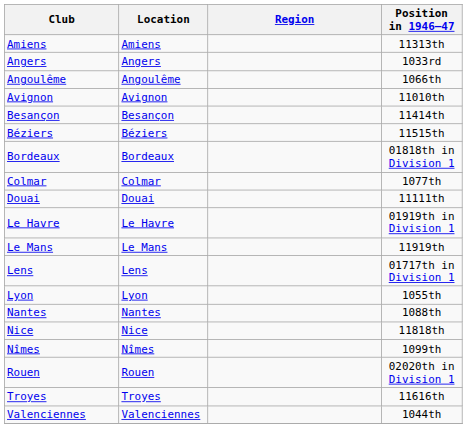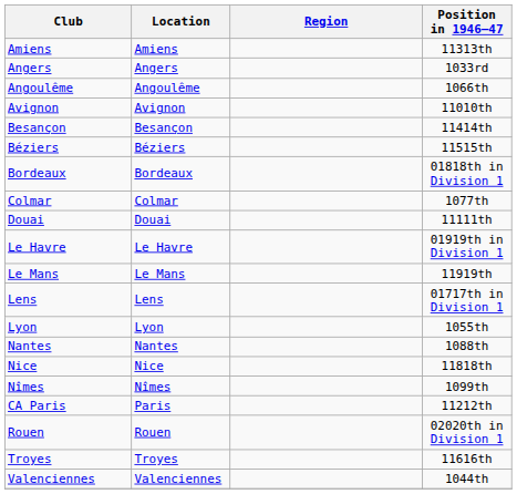 <table class="wikitable sortable" style="text-align: left;">
 <tr>
 <th width="130">Club</th>
 <th width="100">Location</th>
 <th width="200"><a href='#'>Region</a></th>
 <th width="90">Position<br>in <a href='#'>1946–47</a></th>
 </tr>
 <tr>
 <td><a href='#'>Amiens</a></td>
 <td><a href='#'>Amiens</a></td>
 <td></td>
 <td style="text-align:center;"><span>113</span>13th</td>
 </tr>
 <tr>
 <td><a href='#'>Angers</a></td>
 <td><a href='#'>Angers</a></td>
 <td></td>
 <td style="text-align:center;"><span>103</span>3rd</td>
 </tr>
 <tr>
 <td><a href='#'>Angoulême</a></td>
 <td><a href='#'>Angoulême</a></td>
 <td></td>
 <td style="text-align:center;"><span>106</span>6th</td>
 </tr>
 <tr>
 <td><a href='#'>Avignon</a></td>
 <td><a href='#'>Avignon</a></td>
 <td></td>
 <td style="text-align:center;"><span>110</span>10th</td>
 </tr>
 <tr>
 <td><a href='#'>Besançon</a></td>
 <td><a href='#'>Besançon</a></td>
 <td></td>
 <td style="text-align:center;"><span>114</span>14th</td>
 </tr>
 <tr>
 <td><a href='#'>Béziers</a></td>
 <td><a href='#'>Béziers</a></td>
 <td></td>
 <td style="text-align:center;"><span>115</span>15th</td>
 </tr>
 <tr>
 <td><a href='#'>Bordeaux</a></td>
 <td><a href='#'>Bordeaux</a></td>
 <td></td>
 <td style="text-align:center;"><span>018</span>18th in <a href='#'>Division 1</a></td>
 </tr>
 <tr>
 <td><a href='#'>Colmar</a></td>
 <td><a href='#'>Colmar</a></td>
 <td></td>
 <td style="text-align:center;"><span>107</span>7th</td>
 </tr>
 <tr>
 <td><a href='#'>Douai</a></td>
 <td><a href='#'>Douai</a></td>
 <td></td>
 <td style="text-align:center;"><span>111</span>11th</td>
 </tr>
 <tr>
 <td><a href='#'>Le Havre</a></td>
 <td><a href='#'>Le Havre</a></td>
 <td></td>
 <td style="text-align:center;"><span>019</span>19th in <a href='#'>Division 1</a></td>
 </tr>
 <tr>
 <td><a href='#'>Le Mans</a></td>
 <td><a href='#'>Le Mans</a></td>
 <td></td>
 <td style="text-align:center;"><span>119</span>19th</td>
 </tr>
 <tr>
 <td><a href='#'>Lens</a></td>
 <td><a href='#'>Lens</a></td>
 <td></td>
 <td style="text-align:center;"><span>017</span>17th in <a href='#'>Division 1</a></td>
 </tr>
 <tr>
 <td><a href='#'>Lyon</a></td>
 <td><a href='#'>Lyon</a></td>
 <td></td>
 <td style="text-align:center;"><span>105</span>5th</td>
 </tr>
 <tr>
 <td><a href='#'>Nantes</a></td>
 <td><a href='#'>Nantes</a></td>
 <td></td>
 <td style="text-align:center;"><span>108</span>8th</td>
 </tr>
 <tr>
 <td><a href='#'>Nice</a></td>
 <td><a href='#'>Nice</a></td>
 <td></td>
 <td style="text-align:center;"><span>118</span>18th</td>
 </tr>
 <tr>
 <td><a href='#'>Nîmes</a></td>
 <td><a href='#'>Nîmes</a></td>
 <td></td>
 <td style="text-align:center;"><span>109</span>9th</td>
 </tr>
 <tr>
+<td><a href='#'>CA Paris</a></td>
+<td><a href='#'>Paris</a></td>
+<td></td>
+<td style="text-align:center;"><span>112</span>12th</td>
+</tr>
+<tr>
 <td><a href='#'>Rouen</a></td>
 <td><a href='#'>Rouen</a></td>
 <td></td>
 <td style="text-align:center;"><span>020</span>20th in <a href='#'>Division 1</a></td>
 </tr>
 <tr>
 <td><a href='#'>Troyes</a></td>
 <td><a href='#'>Troyes</a></td>
 <td></td>
 <td style="text-align:center;"><span>116</span>16th</td>
 </tr>
 <tr>
 <td><a href='#'>Valenciennes</a></td>
 <td><a href='#'>Valenciennes</a></td>
 <td></td>
 <td style="text-align:center;"><span>104</span>4th</td>
 </tr>
 <tr>
 </tr>
 </table>
